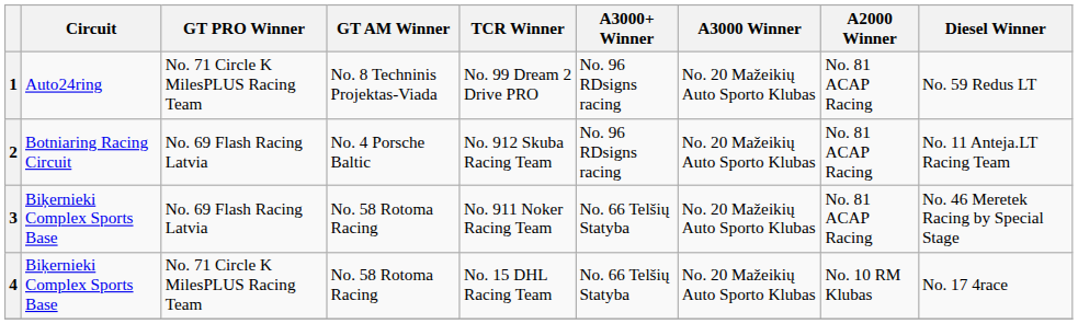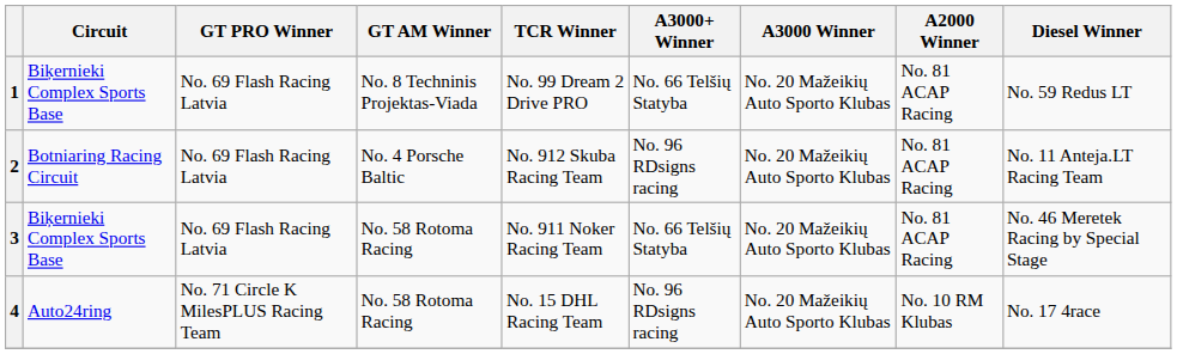 <table class="wikitable" style="font-size: 85%">
 <tr>
 <th></th>
 <th>Circuit</th>
 <th>GT PRO Winner</th>
 <th>GT AM Winner</th>
 <th>TCR Winner</th>
 <th>A3000+ Winner</th>
 <th>A3000 Winner</th>
 <th>A2000 Winner</th>
 <th>Diesel Winner</th>
 </tr>
 <tr>
 <th>1</th>
-<td> <a href='#'>Auto24ring</a></td>
-<td> No. 71 Circle K MilesPLUS Racing Team</td>
+<td> <a href='#'>Biķernieki Complex Sports Base</a></td>
+<td> No. 69 Flash Racing Latvia</td>
 <td> No. 8 Techninis Projektas-Viada</td>
 <td> No. 99 Dream 2 Drive PRO</td>
-<td> No. 96 RDsigns racing</td>
+<td> No. 66 Telšių Statyba</td>
 <td> No. 20 Mažeikių Auto Sporto Klubas</td>
 <td> No. 81 ACAP Racing</td>
 <td> No. 59 Redus LT</td>
 </tr>
 <tr>
 <th>2</th>
 <td> <a href='#'>Botniaring Racing Circuit</a></td>
 <td> No. 69 Flash Racing Latvia</td>
 <td> No. 4 Porsche Baltic</td>
 <td> No. 912 Skuba Racing Team</td>
 <td> No. 96 RDsigns racing</td>
 <td> No. 20 Mažeikių Auto Sporto Klubas</td>
 <td> No. 81 ACAP Racing</td>
 <td> No. 11 Anteja.LT Racing Team</td>
 </tr>
 <tr>
 <th>3</th>
 <td> <a href='#'>Biķernieki Complex Sports Base</a></td>
 <td> No. 69 Flash Racing Latvia</td>
 <td> No. 58 Rotoma Racing</td>
 <td> No. 911 Noker Racing Team</td>
 <td> No. 66 Telšių Statyba</td>
 <td> No. 20 Mažeikių Auto Sporto Klubas</td>
 <td> No. 81 ACAP Racing</td>
 <td> No. 46 Meretek Racing by Special Stage</td>
 </tr>
 <tr>
 <th>4</th>
-<td> <a href='#'>Biķernieki Complex Sports Base</a></td>
+<td> <a href='#'>Auto24ring</a></td>
 <td> No. 71 Circle K MilesPLUS Racing Team</td>
 <td> No. 58 Rotoma Racing</td>
 <td> No. 15 DHL Racing Team</td>
-<td> No. 66 Telšių Statyba</td>
+<td> No. 96 RDsigns racing</td>
 <td> No. 20 Mažeikių Auto Sporto Klubas</td>
 <td> No. 10 RM Klubas</td>
 <td> No. 17 4race</td>
 </tr>
 <tr>
 </tr>
 </table>
